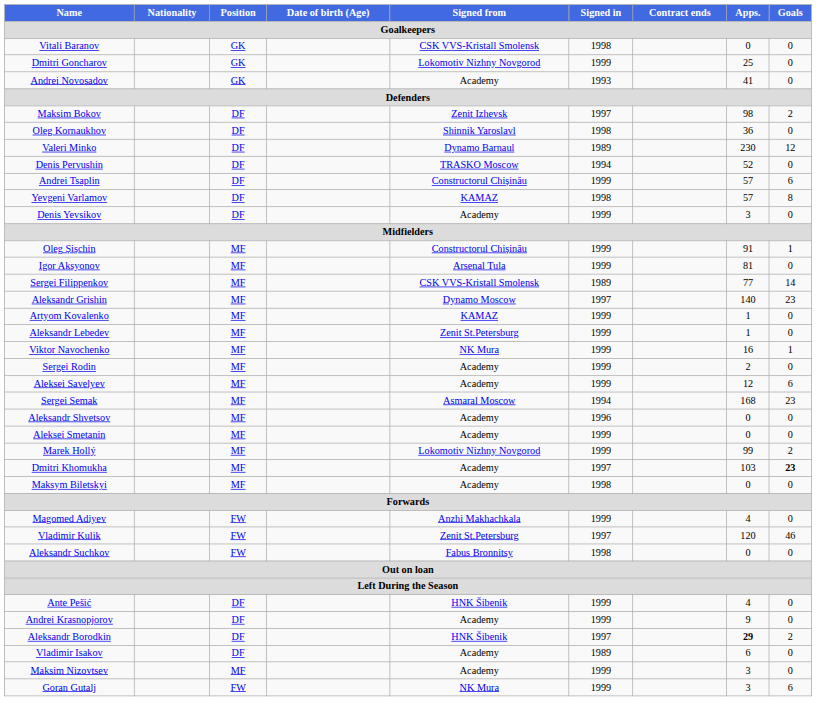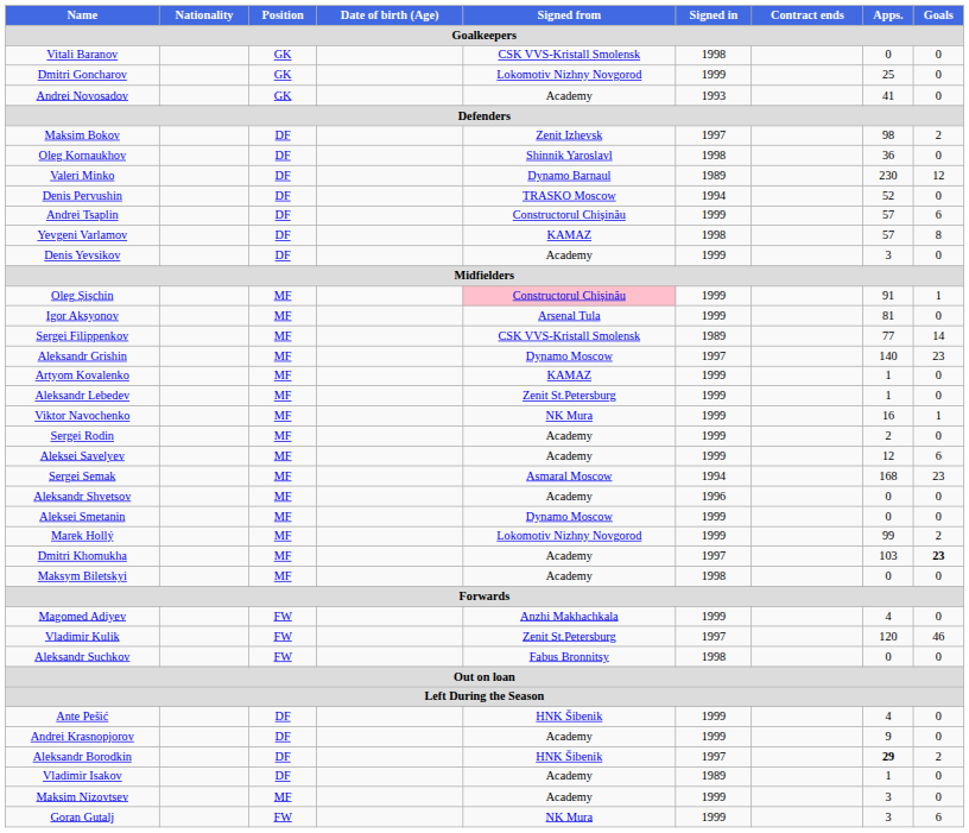 <table class="wikitable"  style="text-align:center; font-size:90%; width:90%;">
 <tr>
 <th style="background:#4169E1; color:white; text-align:center;">Name</th>
 <th style="background:#4169E1; color:white; text-align:center;">Nationality</th>
 <th style="background:#4169E1; color:white; text-align:center;">Position</th>
 <th style="background:#4169E1; color:white; text-align:center;">Date of birth (Age)</th>
 <th style="background:#4169E1; color:white; text-align:center;">Signed from</th>
 <th style="background:#4169E1; color:white; text-align:center;">Signed in</th>
 <th style="background:#4169E1; color:white; text-align:center;">Contract ends</th>
 <th style="background:#4169E1; color:white; text-align:center;">Apps.</th>
 <th style="background:#4169E1; color:white; text-align:center;">Goals</th>
 </tr>
 <tr>
 <th colspan="11"  style="background:#dcdcdc; text-align:center;">Goalkeepers</th>
 </tr>
 <tr>
 <td><a href='#'>Vitali Baranov</a></td>
 <td></td>
 <td><a href='#'>GK</a></td>
 <td></td>
 <td><a href='#'>CSK VVS-Kristall Smolensk</a></td>
 <td>1998</td>
 <td></td>
 <td>0</td>
 <td>0</td>
 </tr>
 <tr>
 <td><a href='#'>Dmitri Goncharov</a></td>
 <td></td>
 <td><a href='#'>GK</a></td>
 <td></td>
 <td><a href='#'>Lokomotiv Nizhny Novgorod</a></td>
 <td>1999</td>
 <td></td>
 <td>25</td>
 <td>0</td>
 </tr>
 <tr>
 <td><a href='#'>Andrei Novosadov</a></td>
 <td></td>
 <td><a href='#'>GK</a></td>
 <td></td>
 <td>Academy</td>
 <td>1993</td>
 <td></td>
 <td>41</td>
 <td>0</td>
 </tr>
 <tr>
 <th colspan="11"  style="background:#dcdcdc; text-align:center;">Defenders</th>
 </tr>
 <tr>
 <td><a href='#'>Maksim Bokov</a></td>
 <td></td>
 <td><a href='#'>DF</a></td>
 <td></td>
 <td><a href='#'>Zenit Izhevsk</a></td>
 <td>1997</td>
 <td></td>
 <td>98</td>
 <td>2</td>
 </tr>
 <tr>
 <td><a href='#'>Oleg Kornaukhov</a></td>
 <td></td>
 <td><a href='#'>DF</a></td>
 <td></td>
 <td><a href='#'>Shinnik Yaroslavl</a></td>
 <td>1998</td>
 <td></td>
 <td>36</td>
 <td>0</td>
 </tr>
 <tr>
 <td><a href='#'>Valeri Minko</a></td>
 <td></td>
 <td><a href='#'>DF</a></td>
 <td></td>
 <td><a href='#'>Dynamo Barnaul</a></td>
 <td>1989</td>
 <td></td>
 <td>230</td>
 <td>12</td>
 </tr>
 <tr>
 <td><a href='#'>Denis Pervushin</a></td>
 <td></td>
 <td><a href='#'>DF</a></td>
 <td></td>
 <td><a href='#'>TRASKO Moscow</a></td>
 <td>1994</td>
 <td></td>
 <td>52</td>
 <td>0</td>
 </tr>
 <tr>
 <td><a href='#'>Andrei Tsaplin</a></td>
 <td></td>
 <td><a href='#'>DF</a></td>
 <td></td>
 <td><a href='#'>Constructorul Chișinău</a></td>
 <td>1999</td>
 <td></td>
 <td>57</td>
 <td>6</td>
 </tr>
 <tr>
 <td><a href='#'>Yevgeni Varlamov</a></td>
 <td></td>
 <td><a href='#'>DF</a></td>
 <td></td>
 <td><a href='#'>KAMAZ</a></td>
 <td>1998</td>
 <td></td>
 <td>57</td>
 <td>8</td>
 </tr>
 <tr>
 <td><a href='#'>Denis Yevsikov</a></td>
 <td></td>
 <td><a href='#'>DF</a></td>
 <td></td>
 <td>Academy</td>
 <td>1999</td>
 <td></td>
 <td>3</td>
 <td>0</td>
 </tr>
 <tr>
 <th colspan="11"  style="background:#dcdcdc; text-align:center;">Midfielders</th>
 </tr>
 <tr>
 <td><a href='#'>Oleg Șișchin</a></td>
 <td></td>
 <td><a href='#'>MF</a></td>
 <td></td>
-<td><a href='#'>Constructorul Chișinău</a></td>
+<td style="background: pink;"><a href='#'>Constructorul Chișinău</a></td>
 <td>1999</td>
 <td></td>
 <td>91</td>
 <td>1</td>
 </tr>
 <tr>
 <td><a href='#'>Igor Aksyonov</a></td>
 <td></td>
 <td><a href='#'>MF</a></td>
 <td></td>
 <td><a href='#'>Arsenal Tula</a></td>
 <td>1999</td>
 <td></td>
 <td>81</td>
 <td>0</td>
 </tr>
 <tr>
 <td><a href='#'>Sergei Filippenkov</a></td>
 <td></td>
 <td><a href='#'>MF</a></td>
 <td></td>
 <td><a href='#'>CSK VVS-Kristall Smolensk</a></td>
 <td>1989</td>
 <td></td>
 <td>77</td>
 <td>14</td>
 </tr>
 <tr>
 <td><a href='#'>Aleksandr Grishin</a></td>
 <td></td>
 <td><a href='#'>MF</a></td>
 <td></td>
 <td><a href='#'>Dynamo Moscow</a></td>
 <td>1997</td>
 <td></td>
 <td>140</td>
 <td>23</td>
 </tr>
 <tr>
 <td><a href='#'>Artyom Kovalenko</a></td>
 <td></td>
 <td><a href='#'>MF</a></td>
 <td></td>
 <td><a href='#'>KAMAZ</a></td>
 <td>1999</td>
 <td></td>
 <td>1</td>
 <td>0</td>
 </tr>
 <tr>
 <td><a href='#'>Aleksandr Lebedev</a></td>
 <td></td>
 <td><a href='#'>MF</a></td>
 <td></td>
 <td><a href='#'>Zenit St.Petersburg</a></td>
 <td>1999</td>
 <td></td>
 <td>1</td>
 <td>0</td>
 </tr>
 <tr>
 <td><a href='#'>Viktor Navochenko</a></td>
 <td></td>
 <td><a href='#'>MF</a></td>
 <td></td>
 <td><a href='#'>NK Mura</a></td>
 <td>1999</td>
 <td></td>
 <td>16</td>
 <td>1</td>
 </tr>
 <tr>
 <td><a href='#'>Sergei Rodin</a></td>
 <td></td>
 <td><a href='#'>MF</a></td>
 <td></td>
 <td>Academy</td>
 <td>1999</td>
 <td></td>
 <td>2</td>
 <td>0</td>
 </tr>
 <tr>
 <td><a href='#'>Aleksei Savelyev</a></td>
 <td></td>
 <td><a href='#'>MF</a></td>
 <td></td>
 <td>Academy</td>
 <td>1999</td>
 <td></td>
 <td>12</td>
 <td>6</td>
 </tr>
 <tr>
 <td><a href='#'>Sergei Semak</a></td>
 <td></td>
 <td><a href='#'>MF</a></td>
 <td></td>
 <td><a href='#'>Asmaral Moscow</a></td>
 <td>1994</td>
 <td></td>
 <td>168</td>
 <td>23</td>
 </tr>
 <tr>
 <td><a href='#'>Aleksandr Shvetsov</a></td>
 <td></td>
 <td><a href='#'>MF</a></td>
 <td></td>
 <td>Academy</td>
 <td>1996</td>
 <td></td>
 <td>0</td>
 <td>0</td>
 </tr>
 <tr>
 <td><a href='#'>Aleksei Smetanin</a></td>
 <td></td>
 <td><a href='#'>MF</a></td>
 <td></td>
-<td>Academy</td>
+<td><a href='#'>Dynamo Moscow</a></td>
 <td>1999</td>
 <td></td>
 <td>0</td>
 <td>0</td>
 </tr>
 <tr>
 <td><a href='#'>Marek Hollý</a></td>
 <td></td>
 <td><a href='#'>MF</a></td>
 <td></td>
 <td><a href='#'>Lokomotiv Nizhny Novgorod</a></td>
 <td>1999</td>
 <td></td>
 <td>99</td>
 <td>2</td>
 </tr>
 <tr>
 <td><a href='#'>Dmitri Khomukha</a></td>
 <td></td>
 <td><a href='#'>MF</a></td>
 <td></td>
 <td>Academy</td>
 <td>1997</td>
 <td></td>
 <td>103</td>
 <td><strong>23</strong></td>
 </tr>
 <tr>
 <td><a href='#'>Maksym Biletskyi</a></td>
 <td></td>
 <td><a href='#'>MF</a></td>
 <td></td>
 <td>Academy</td>
 <td>1998</td>
 <td></td>
 <td>0</td>
 <td>0</td>
 </tr>
 <tr>
 <th colspan="11"  style="background:#dcdcdc; text-align:center;">Forwards</th>
 </tr>
 <tr>
 <td><a href='#'>Magomed Adiyev</a></td>
 <td></td>
 <td><a href='#'>FW</a></td>
 <td></td>
 <td><a href='#'>Anzhi Makhachkala</a></td>
 <td>1999</td>
 <td></td>
 <td>4</td>
 <td>0</td>
 </tr>
 <tr>
 <td><a href='#'>Vladimir Kulik</a></td>
 <td></td>
 <td><a href='#'>FW</a></td>
 <td></td>
 <td><a href='#'>Zenit St.Petersburg</a></td>
 <td>1997</td>
 <td></td>
 <td>120</td>
 <td>46</td>
 </tr>
 <tr>
 <td><a href='#'>Aleksandr Suchkov</a></td>
 <td></td>
 <td><a href='#'>FW</a></td>
 <td></td>
 <td><a href='#'>Fabus Bronnitsy</a></td>
 <td>1998</td>
 <td></td>
 <td>0</td>
 <td>0</td>
 </tr>
 <tr>
 <th colspan="11"  style="background:#dcdcdc; text-align:center;">Out on loan</th>
 </tr>
 <tr>
 <th colspan="11"  style="background:#dcdcdc; text-align:center;">Left During the Season</th>
 </tr>
 <tr>
 <td><a href='#'>Ante Pešić</a></td>
 <td></td>
 <td><a href='#'>DF</a></td>
 <td></td>
 <td><a href='#'>HNK Šibenik</a></td>
 <td>1999</td>
 <td></td>
 <td>4</td>
 <td>0</td>
 </tr>
 <tr>
 <td><a href='#'>Andrei Krasnopjorov</a></td>
 <td></td>
 <td><a href='#'>DF</a></td>
 <td></td>
 <td>Academy</td>
 <td>1999</td>
 <td></td>
 <td>9</td>
 <td>0</td>
 </tr>
 <tr>
 <td><a href='#'>Aleksandr Borodkin</a></td>
 <td></td>
 <td><a href='#'>DF</a></td>
 <td></td>
 <td><a href='#'>HNK Šibenik</a></td>
 <td>1997</td>
 <td></td>
 <td><strong>29</strong></td>
 <td>2</td>
 </tr>
 <tr>
 <td><a href='#'>Vladimir Isakov</a></td>
 <td></td>
 <td><a href='#'>DF</a></td>
 <td></td>
 <td>Academy</td>
 <td>1989</td>
 <td></td>
-<td>6</td>
+<td>1</td>
 <td>0</td>
 </tr>
 <tr>
 <td><a href='#'>Maksim Nizovtsev</a></td>
 <td></td>
 <td><a href='#'>MF</a></td>
 <td></td>
 <td>Academy</td>
 <td>1999</td>
 <td></td>
 <td>3</td>
 <td>0</td>
 </tr>
 <tr>
 <td><a href='#'>Goran Gutalj</a></td>
 <td></td>
 <td><a href='#'>FW</a></td>
 <td></td>
 <td><a href='#'>NK Mura</a></td>
 <td>1999</td>
 <td></td>
 <td>3</td>
 <td>6</td>
 </tr>
 </table>
